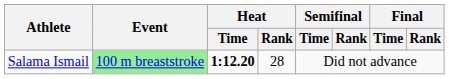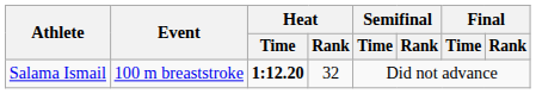 <table class=wikitable style="font-size:90%">
 <tr>
 <th rowspan="2">Athlete</th>
 <th rowspan="2">Event</th>
 <th colspan="2">Heat</th>
 <th colspan="2">Semifinal</th>
 <th colspan="2">Final</th>
 </tr>
 <tr style="font-size:95%">
 <th>Time</th>
 <th>Rank</th>
 <th>Time</th>
 <th>Rank</th>
 <th>Time</th>
 <th>Rank</th>
 </tr>
 <tr align=center>
 <td align=left><a href='#'>Salama Ismail</a></td>
-<td align=left style="background: lightgreen;"><a href='#'>100 m breaststroke</a></td>
+<td align=left><a href='#'>100 m breaststroke</a></td>
 <td><strong>1:12.20</strong></td>
-<td>28</td>
+<td>32</td>
 <td colspan=4>Did not advance</td>
 </tr>
 </table>
